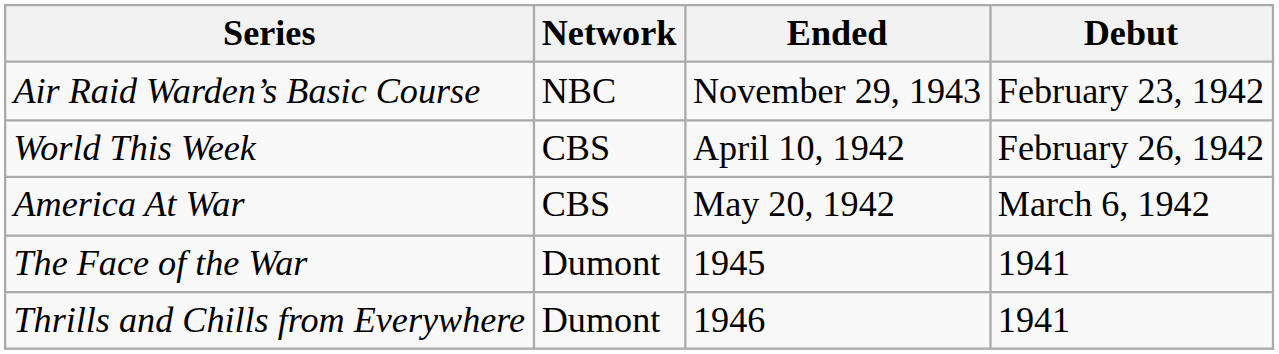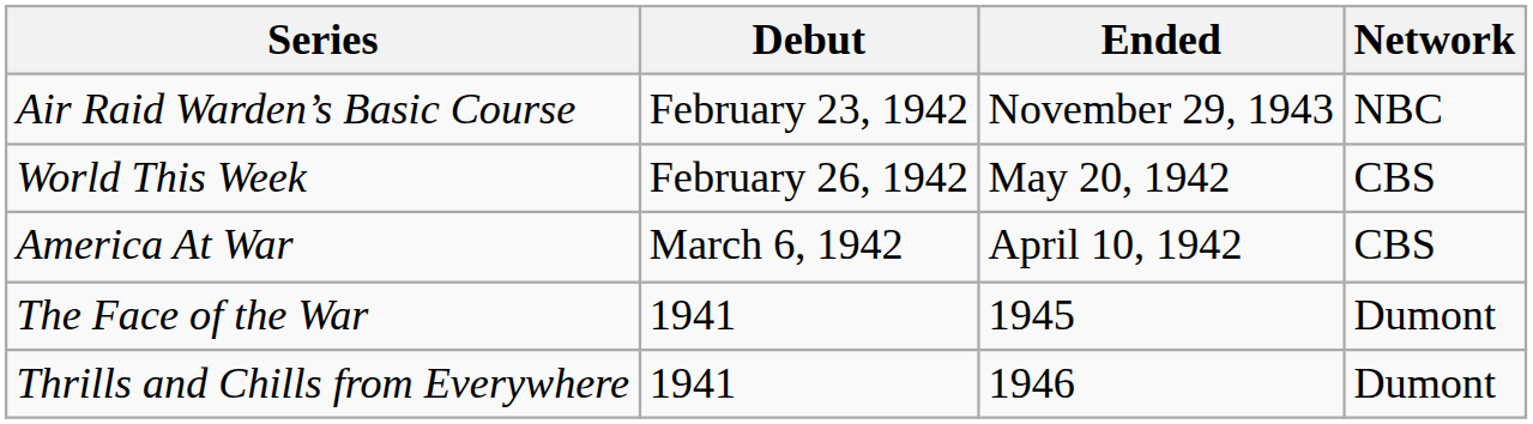 <table class="wikitable sortable">
 <tr>
 <th>Series</th>
+<th>Debut</th>
+<th>Ended</th>
 <th>Network</th>
-<th>Ended</th>
-<th>Debut</th>
 </tr>
 <tr>
 <td><em>Air Raid Warden’s Basic Course</em></td>
+<td>February 23, 1942</td>
+<td>November 29, 1943</td>
 <td>NBC</td>
-<td>November 29, 1943</td>
-<td>February 23, 1942</td>
 </tr>
 <tr>
 <td><em>World This Week</em></td>
+<td>February 26, 1942</td>
+<td>May 20, 1942</td>
 <td>CBS</td>
-<td>April 10, 1942</td>
-<td>February 26, 1942</td>
 </tr>
 <tr>
 <td><em>America At War</em></td>
+<td>March 6, 1942</td>
+<td>April 10, 1942</td>
 <td>CBS</td>
-<td>May 20, 1942</td>
-<td>March 6, 1942</td>
 </tr>
 <tr>
 <td><em>The Face of the War</em></td>
+<td>1941</td>
+<td>1945</td>
 <td>Dumont</td>
-<td>1945</td>
-<td>1941</td>
 </tr>
 <tr>
 <td><em>Thrills and Chills from Everywhere</em></td>
+<td>1941</td>
+<td>1946</td>
 <td>Dumont</td>
-<td>1946</td>
-<td>1941</td>
 </tr>
 </table>
